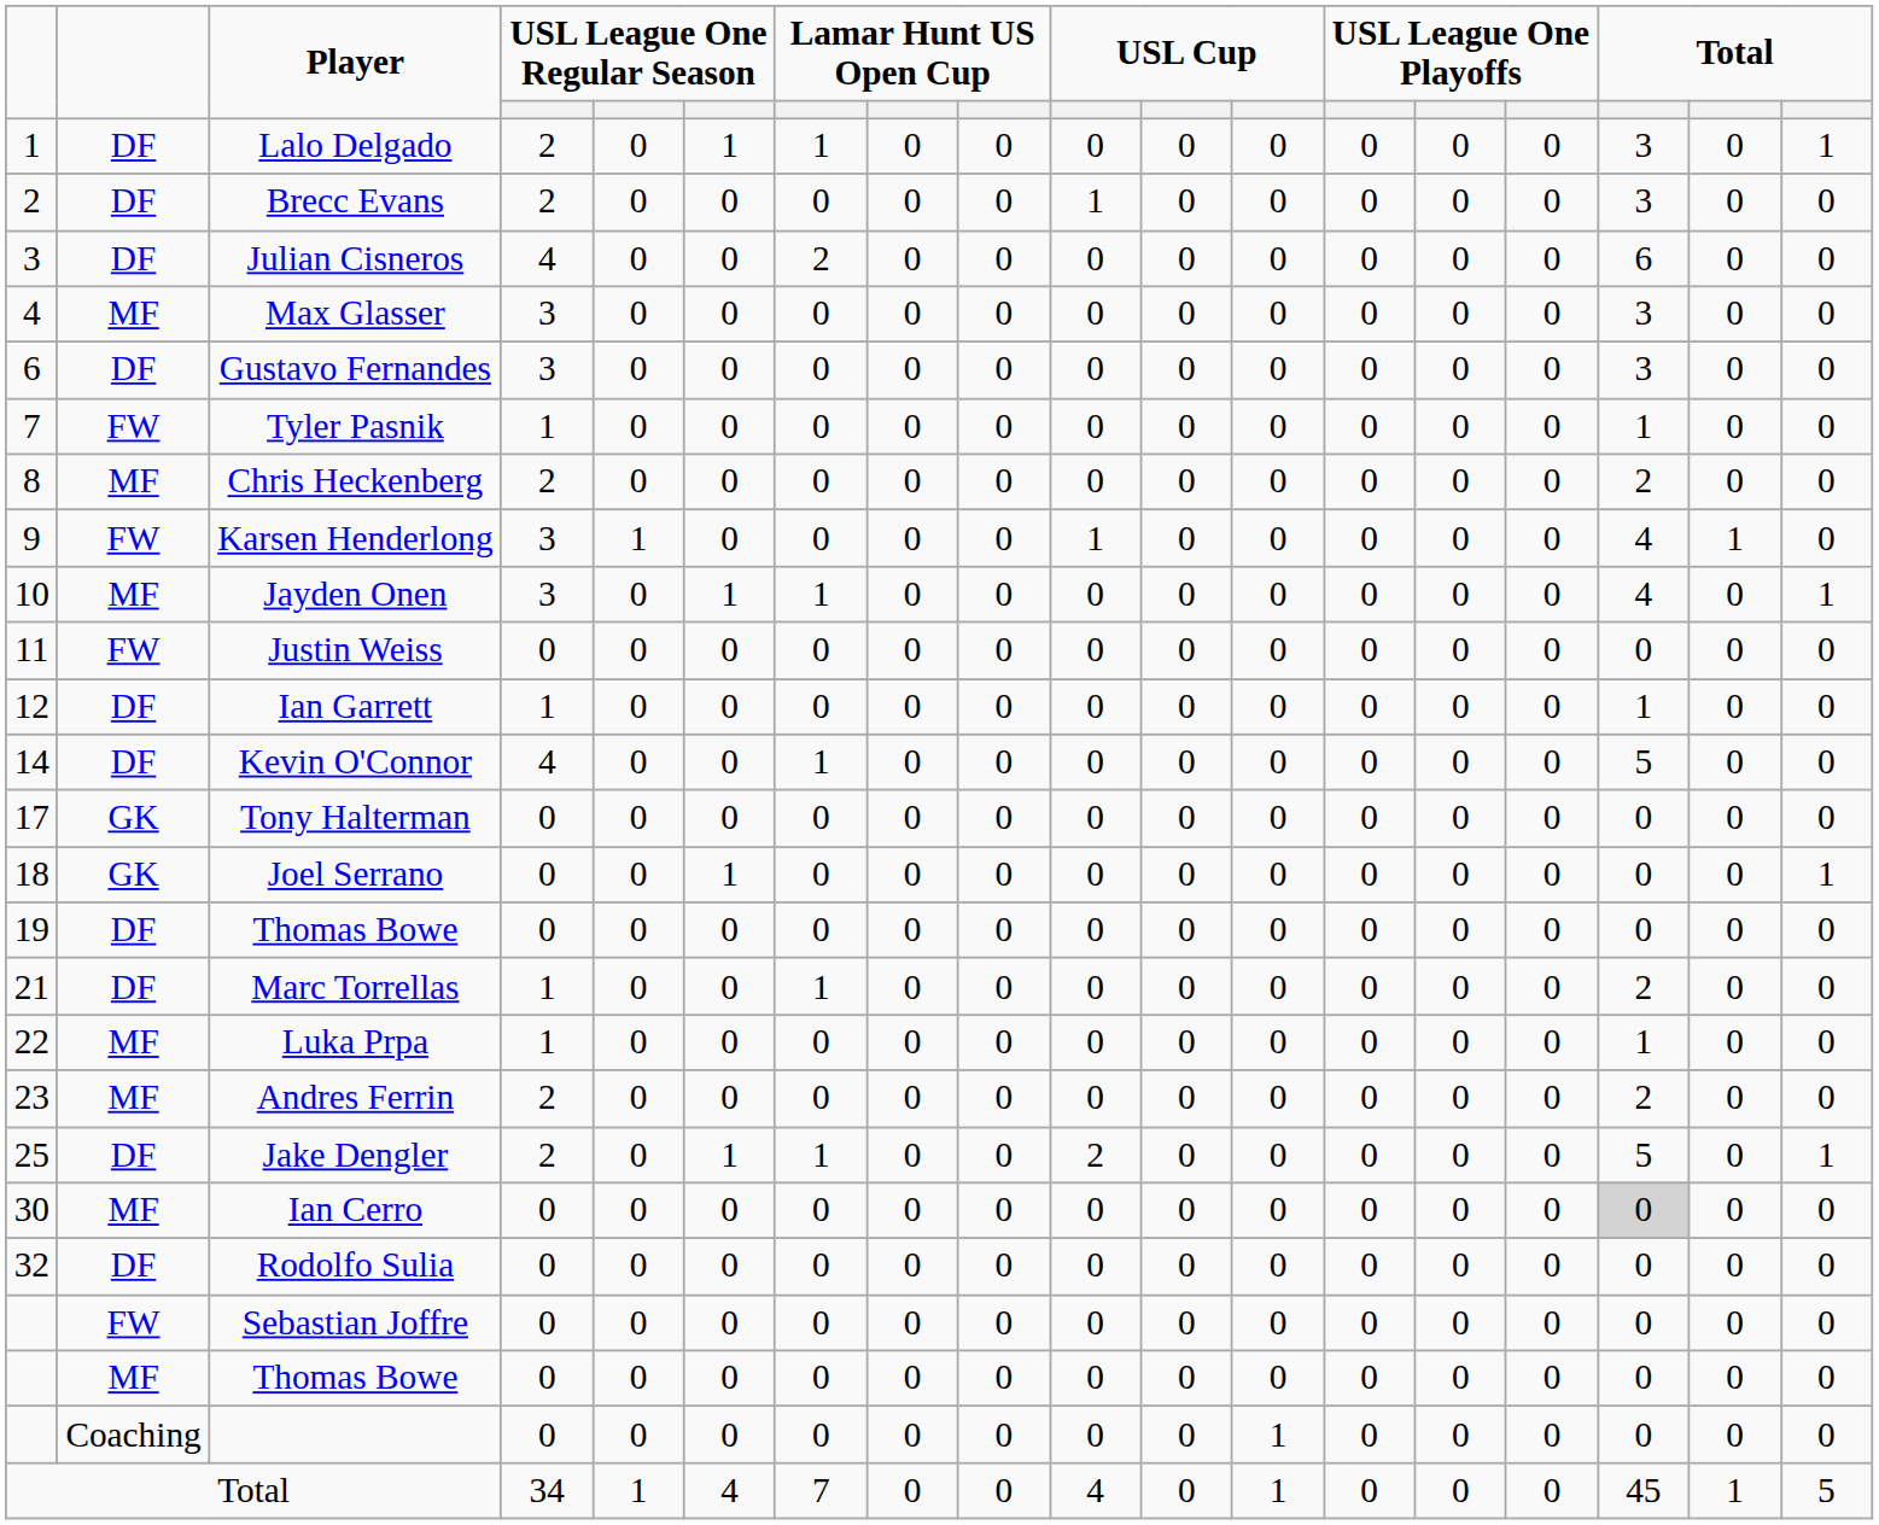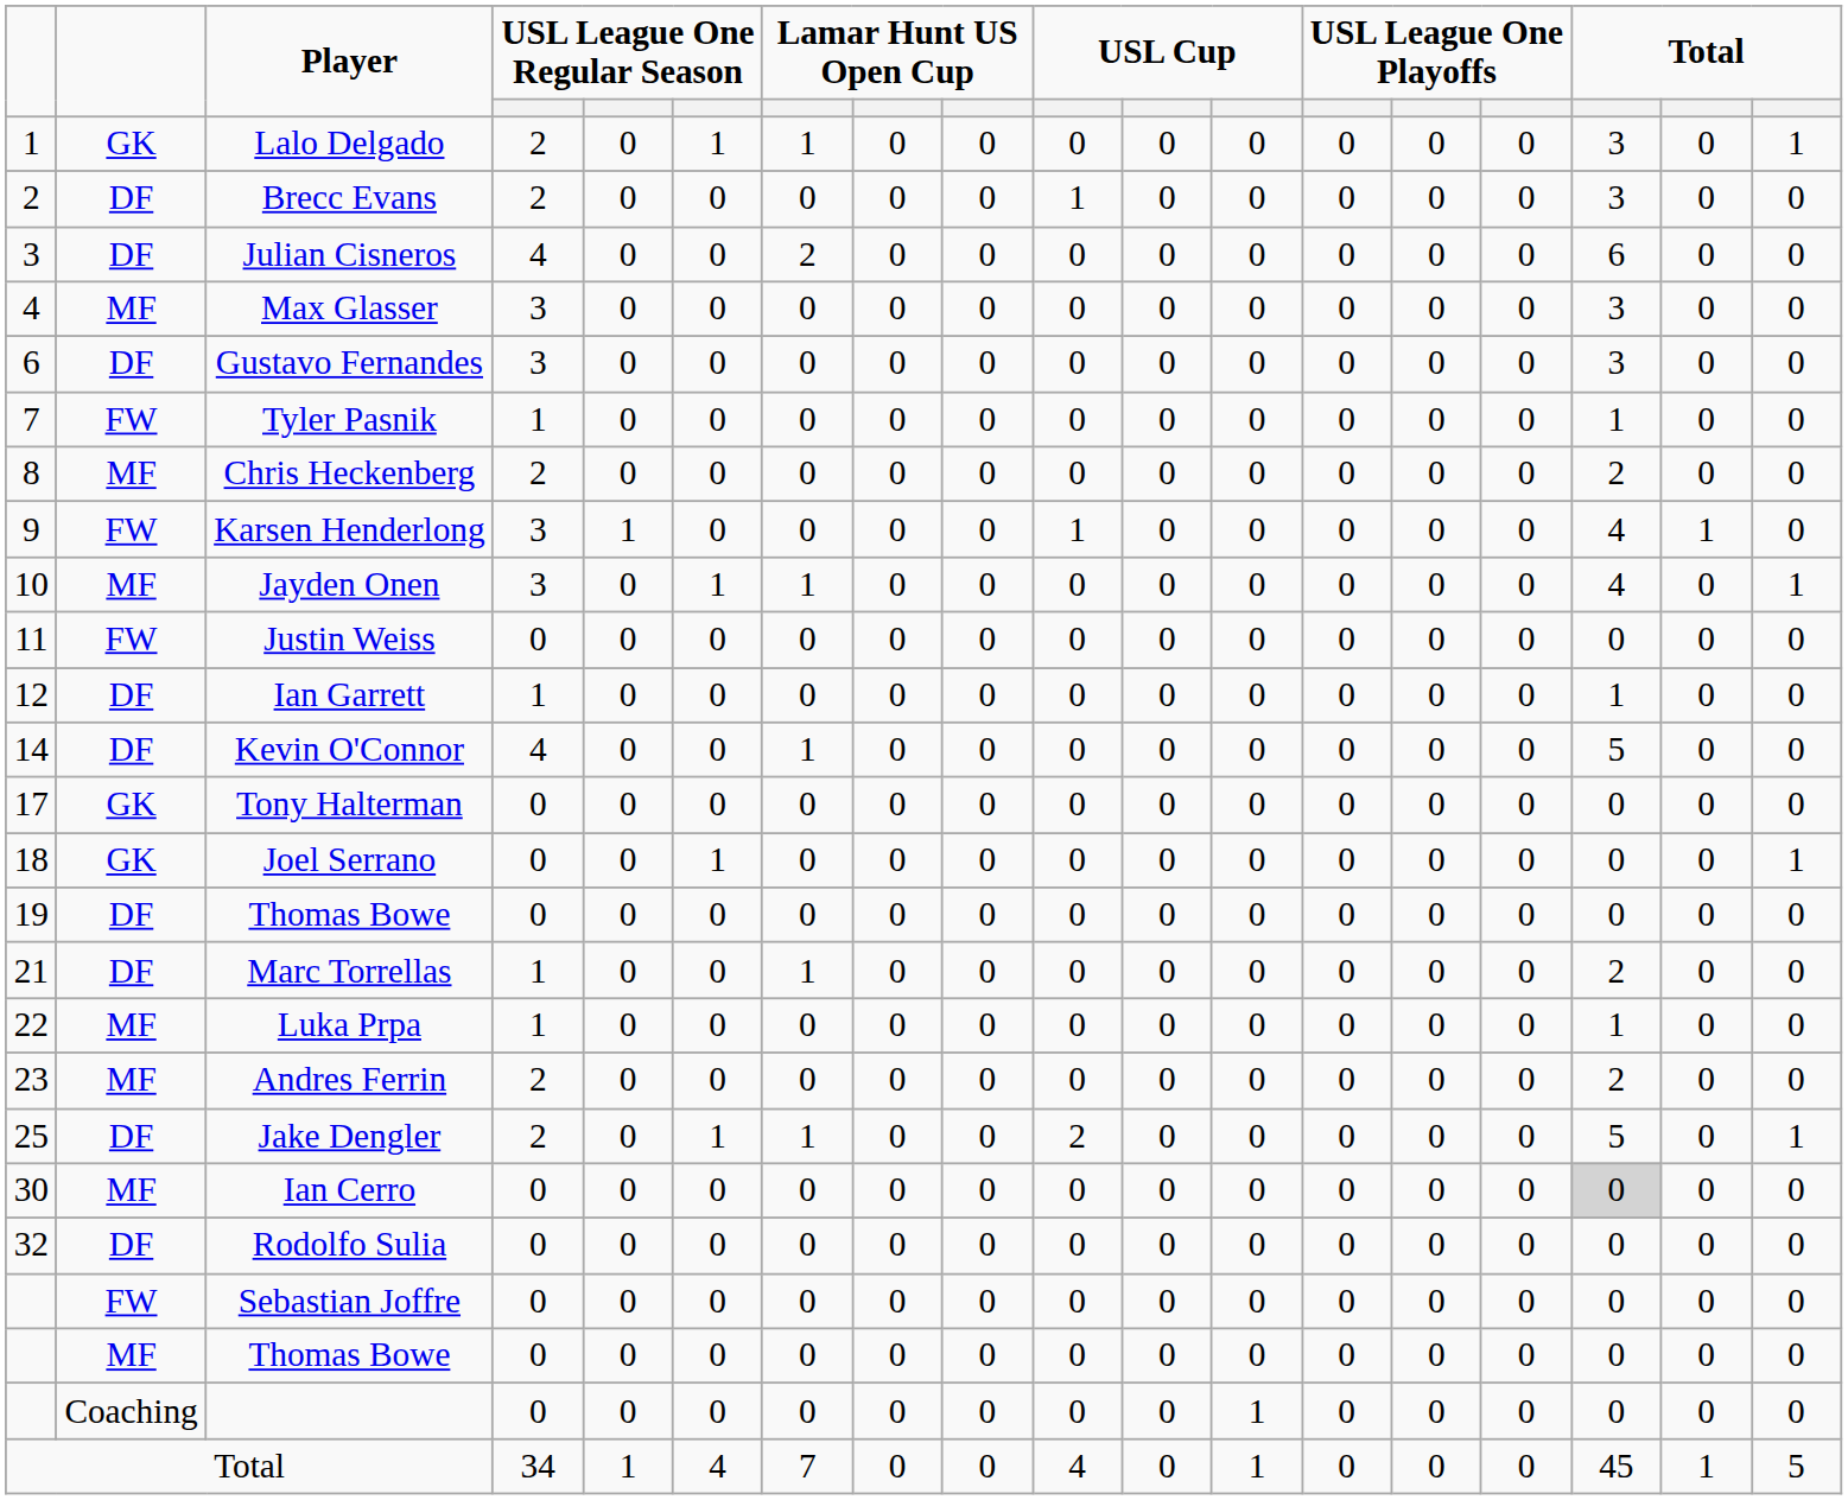 <table class="wikitable" style="text-align:center;">
 <tr>
 <td rowspan="2" !width=15><strong></strong></td>
 <td rowspan="2" !width=15><strong></strong></td>
 <td rowspan="2" !width=120><strong>Player</strong></td>
 <td colspan="3"><strong>USL League One Regular Season</strong></td>
 <td colspan="3"><strong>Lamar Hunt US Open Cup</strong></td>
 <td colspan="3"><strong>USL Cup</strong></td>
 <td colspan="3"><strong>USL League One Playoffs</strong></td>
 <td colspan="3"><strong>Total</strong></td>
 </tr>
 <tr>
 <th width=34; background:#fe9;></th>
 <th width=34; background:#fe9;></th>
 <th width=34; background:#ff8888;></th>
 <th width=34; background:#fe9;></th>
 <th width=34; background:#fe9;></th>
 <th width=34; background:#ff8888;></th>
 <th width=34; background:#fe9;></th>
 <th width=34; background:#fe9;></th>
 <th width=34; background:#ff8888;></th>
 <th width=34; background:#fe9;></th>
 <th width=34; background:#fe9;></th>
 <th width=34; background:#ff8888;></th>
 <th width=34; background:#fe9;></th>
 <th width=34; background:#fe9;></th>
 <th width=34; background:#ff8888;></th>
 </tr>
 <tr>
 <td>1</td>
-<td><a href='#'>DF</a></td>
+<td><a href='#'>GK</a></td>
 <td> <a href='#'>Lalo Delgado</a></td>
 <td>2</td>
 <td>0</td>
 <td>1</td>
 <td>1</td>
 <td>0</td>
 <td>0</td>
 <td>0</td>
 <td>0</td>
 <td>0</td>
 <td>0</td>
 <td>0</td>
 <td 0>0</td>
 <td>3</td>
 <td>0</td>
 <td 0>1</td>
 </tr>
 <tr>
 <td>2</td>
 <td><a href='#'>DF</a></td>
 <td> <a href='#'>Brecc Evans</a></td>
 <td>2</td>
 <td>0</td>
 <td>0</td>
 <td>0</td>
 <td>0</td>
 <td>0</td>
 <td>1</td>
 <td>0</td>
 <td>0</td>
 <td>0</td>
 <td>0</td>
 <td 0>0</td>
 <td>3</td>
 <td>0</td>
 <td 0>0</td>
 </tr>
 <tr>
 <td>3</td>
 <td><a href='#'>DF</a></td>
 <td> <a href='#'>Julian Cisneros</a></td>
 <td>4</td>
 <td>0</td>
 <td>0</td>
 <td>2</td>
 <td>0</td>
 <td>0</td>
 <td>0</td>
 <td>0</td>
 <td>0</td>
 <td>0</td>
 <td>0</td>
 <td 0>0</td>
 <td>6</td>
 <td>0</td>
 <td 0>0</td>
 </tr>
 <tr>
 <td>4</td>
 <td><a href='#'>MF</a></td>
 <td> <a href='#'>Max Glasser</a></td>
 <td>3</td>
 <td>0</td>
 <td>0</td>
 <td>0</td>
 <td>0</td>
 <td>0</td>
 <td>0</td>
 <td>0</td>
 <td>0</td>
 <td>0</td>
 <td>0</td>
 <td 0>0</td>
 <td>3</td>
 <td>0</td>
 <td 0>0</td>
 </tr>
 <tr>
 <td>6</td>
 <td><a href='#'>DF</a></td>
 <td> <a href='#'>Gustavo Fernandes</a></td>
 <td>3</td>
 <td>0</td>
 <td>0</td>
 <td>0</td>
 <td>0</td>
 <td>0</td>
 <td>0</td>
 <td>0</td>
 <td>0</td>
 <td>0</td>
 <td>0</td>
 <td 0>0</td>
 <td>3</td>
 <td>0</td>
 <td 0>0</td>
 </tr>
 <tr>
 <td>7</td>
 <td><a href='#'>FW</a></td>
 <td> <a href='#'>Tyler Pasnik</a></td>
 <td>1</td>
 <td>0</td>
 <td>0</td>
 <td>0</td>
 <td>0</td>
 <td>0</td>
 <td>0</td>
 <td>0</td>
 <td>0</td>
 <td>0</td>
 <td>0</td>
 <td 0>0</td>
 <td>1</td>
 <td>0</td>
 <td 0>0</td>
 </tr>
 <tr>
 <td>8</td>
 <td><a href='#'>MF</a></td>
 <td> <a href='#'>Chris Heckenberg</a></td>
 <td>2</td>
 <td>0</td>
 <td>0</td>
 <td>0</td>
 <td>0</td>
 <td>0</td>
 <td>0</td>
 <td>0</td>
 <td>0</td>
 <td>0</td>
 <td>0</td>
 <td 0>0</td>
 <td>2</td>
 <td>0</td>
 <td 0>0</td>
 </tr>
 <tr>
 <td>9</td>
 <td><a href='#'>FW</a></td>
 <td> <a href='#'>Karsen Henderlong</a></td>
 <td>3</td>
 <td>1</td>
 <td>0</td>
 <td>0</td>
 <td>0</td>
 <td>0</td>
 <td>1</td>
 <td>0</td>
 <td>0</td>
 <td>0</td>
 <td>0</td>
 <td 0>0</td>
 <td>4</td>
 <td>1</td>
 <td 0>0</td>
 </tr>
 <tr>
 <td>10</td>
 <td><a href='#'>MF</a></td>
 <td> <a href='#'>Jayden Onen</a></td>
 <td>3</td>
 <td>0</td>
 <td>1</td>
 <td>1</td>
 <td>0</td>
 <td>0</td>
 <td>0</td>
 <td>0</td>
 <td>0</td>
 <td>0</td>
 <td>0</td>
 <td 0>0</td>
 <td>4</td>
 <td>0</td>
 <td 0>1</td>
 </tr>
 <tr>
 <td>11</td>
 <td><a href='#'>FW</a></td>
 <td> <a href='#'>Justin Weiss</a></td>
 <td>0</td>
 <td>0</td>
 <td>0</td>
 <td>0</td>
 <td>0</td>
 <td>0</td>
 <td>0</td>
 <td>0</td>
 <td>0</td>
 <td>0</td>
 <td>0</td>
 <td 0>0</td>
 <td>0</td>
 <td>0</td>
 <td 0>0</td>
 </tr>
 <tr>
 <td>12</td>
 <td><a href='#'>DF</a></td>
 <td> <a href='#'>Ian Garrett</a></td>
 <td>1</td>
 <td>0</td>
 <td>0</td>
 <td>0</td>
 <td>0</td>
 <td>0</td>
 <td>0</td>
 <td>0</td>
 <td>0</td>
 <td>0</td>
 <td>0</td>
 <td 0>0</td>
 <td>1</td>
 <td>0</td>
 <td 0>0</td>
 </tr>
 <tr>
 <td>14</td>
 <td><a href='#'>DF</a></td>
 <td> <a href='#'>Kevin O'Connor</a></td>
 <td>4</td>
 <td>0</td>
 <td>0</td>
 <td>1</td>
 <td>0</td>
 <td>0</td>
 <td>0</td>
 <td>0</td>
 <td>0</td>
 <td>0</td>
 <td>0</td>
 <td 0>0</td>
 <td>5</td>
 <td>0</td>
 <td 0>0</td>
 </tr>
 <tr>
 <td>17</td>
 <td><a href='#'>GK</a></td>
 <td> <a href='#'>Tony Halterman</a></td>
 <td>0</td>
 <td>0</td>
 <td>0</td>
 <td>0</td>
 <td>0</td>
 <td>0</td>
 <td>0</td>
 <td>0</td>
 <td>0</td>
 <td>0</td>
 <td>0</td>
 <td 0>0</td>
 <td>0</td>
 <td>0</td>
 <td 0>0</td>
 </tr>
 <tr>
 <td>18</td>
 <td><a href='#'>GK</a></td>
 <td> <a href='#'>Joel Serrano</a></td>
 <td>0</td>
 <td>0</td>
 <td>1</td>
 <td>0</td>
 <td>0</td>
 <td>0</td>
 <td>0</td>
 <td>0</td>
 <td>0</td>
 <td>0</td>
 <td>0</td>
 <td 0>0</td>
 <td>0</td>
 <td>0</td>
 <td 0>1</td>
 </tr>
 <tr>
 <td>19</td>
 <td><a href='#'>DF</a></td>
 <td> <a href='#'>Thomas Bowe</a></td>
 <td>0</td>
 <td>0</td>
 <td>0</td>
 <td>0</td>
 <td>0</td>
 <td>0</td>
 <td>0</td>
 <td>0</td>
 <td>0</td>
 <td>0</td>
 <td>0</td>
 <td 0>0</td>
 <td>0</td>
 <td>0</td>
 <td 0>0</td>
 </tr>
 <tr>
 <td>21</td>
 <td><a href='#'>DF</a></td>
 <td> <a href='#'>Marc Torrellas</a></td>
 <td>1</td>
 <td>0</td>
 <td>0</td>
 <td>1</td>
 <td>0</td>
 <td>0</td>
 <td>0</td>
 <td>0</td>
 <td>0</td>
 <td>0</td>
 <td>0</td>
 <td 0>0</td>
 <td>2</td>
 <td>0</td>
 <td 0>0</td>
 </tr>
 <tr>
 <td>22</td>
 <td><a href='#'>MF</a></td>
 <td> <a href='#'>Luka Prpa</a></td>
 <td>1</td>
 <td>0</td>
 <td>0</td>
 <td>0</td>
 <td>0</td>
 <td>0</td>
 <td>0</td>
 <td>0</td>
 <td>0</td>
 <td>0</td>
 <td>0</td>
 <td 0>0</td>
 <td>1</td>
 <td>0</td>
 <td 0>0</td>
 </tr>
 <tr>
 <td>23</td>
 <td><a href='#'>MF</a></td>
 <td> <a href='#'>Andres Ferrin</a></td>
 <td>2</td>
 <td>0</td>
 <td>0</td>
 <td>0</td>
 <td>0</td>
 <td>0</td>
 <td>0</td>
 <td>0</td>
 <td>0</td>
 <td>0</td>
 <td>0</td>
 <td 0>0</td>
 <td>2</td>
 <td>0</td>
 <td 0>0</td>
 </tr>
 <tr>
 <td>25</td>
 <td><a href='#'>DF</a></td>
 <td> <a href='#'>Jake Dengler</a></td>
 <td>2</td>
 <td>0</td>
 <td>1</td>
 <td>1</td>
 <td>0</td>
 <td>0</td>
 <td>2</td>
 <td>0</td>
 <td>0</td>
 <td>0</td>
 <td>0</td>
 <td 0>0</td>
 <td>5</td>
 <td>0</td>
 <td 0>1</td>
 </tr>
 <tr>
 <td>30</td>
 <td><a href='#'>MF</a></td>
 <td> <a href='#'>Ian Cerro</a></td>
 <td>0</td>
 <td>0</td>
 <td>0</td>
 <td>0</td>
 <td>0</td>
 <td>0</td>
 <td>0</td>
 <td>0</td>
 <td>0</td>
 <td>0</td>
 <td>0</td>
 <td 0>0</td>
 <td style="background: lightgrey;">0</td>
 <td>0</td>
 <td 0>0</td>
 </tr>
 <tr>
 <td>32</td>
 <td><a href='#'>DF</a></td>
 <td> <a href='#'>Rodolfo Sulia</a></td>
 <td>0</td>
 <td>0</td>
 <td>0</td>
 <td>0</td>
 <td>0</td>
 <td>0</td>
 <td>0</td>
 <td>0</td>
 <td>0</td>
 <td>0</td>
 <td>0</td>
 <td 0>0</td>
 <td>0</td>
 <td>0</td>
 <td 0>0</td>
 </tr>
 <tr>
 <td></td>
 <td><a href='#'>FW</a></td>
 <td> <a href='#'>Sebastian Joffre</a></td>
 <td>0</td>
 <td>0</td>
 <td>0</td>
 <td>0</td>
 <td>0</td>
 <td>0</td>
 <td>0</td>
 <td>0</td>
 <td>0</td>
 <td>0</td>
 <td>0</td>
 <td 0>0</td>
 <td>0</td>
 <td>0</td>
 <td 0>0</td>
 </tr>
 <tr>
 <td></td>
 <td><a href='#'>MF</a></td>
 <td> <a href='#'>Thomas Bowe</a></td>
 <td>0</td>
 <td>0</td>
 <td>0</td>
 <td>0</td>
 <td>0</td>
 <td>0</td>
 <td>0</td>
 <td>0</td>
 <td>0</td>
 <td>0</td>
 <td>0</td>
 <td 0>0</td>
 <td>0</td>
 <td>0</td>
 <td 0>0</td>
 </tr>
 <tr>
 <td></td>
 <td>Coaching</td>
 <td></td>
 <td>0</td>
 <td>0</td>
 <td>0</td>
 <td>0</td>
 <td>0</td>
 <td>0</td>
 <td>0</td>
 <td>0</td>
 <td>1</td>
 <td>0</td>
 <td>0</td>
 <td 0>0</td>
 <td>0</td>
 <td>0</td>
 <td 0>0</td>
 </tr>
 <tr>
 <td colspan="3">Total</td>
 <td>34</td>
 <td>1</td>
 <td>4</td>
 <td>7</td>
 <td>0</td>
 <td>0</td>
 <td>4</td>
 <td>0</td>
 <td>1</td>
 <td>0</td>
 <td>0</td>
 <td 0>0</td>
 <td>45</td>
 <td>1</td>
 <td 0>5</td>
 </tr>
 </table>
